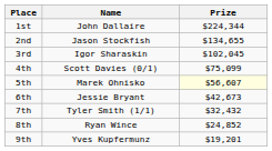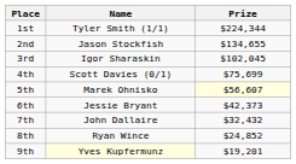 <table class="wikitable">
 <tr>
 <th width="50">Place</th>
 <th width="200">Name</th>
 <th width="125">Prize</th>
 </tr>
 <tr>
 <td align = "center">1st</td>
-<td align = "center">John Dallaire</td>
+<td align = "center">Tyler Smith (1/1)</td>
 <td align = "center">$224,344</td>
 </tr>
 <tr>
 <td align = "center">2nd</td>
 <td align = "center">Jason Stockfish</td>
 <td align = "center">$134,655</td>
 </tr>
 <tr>
 <td align = "center">3rd</td>
 <td align = "center">Igor Sharaskin</td>
 <td align = "center">$102,045</td>
 </tr>
 <tr>
 <td align = "center">4th</td>
 <td align = "center">Scott Davies (0/1)</td>
-<td align = "center">$75,099</td>
+<td align = "center">$75,699</td>
 </tr>
 <tr>
 <td align = "center">5th</td>
 <td align = "center">Marek Ohnisko</td>
 <td align = "center" style="background: lightyellow;">$56,607</td>
 </tr>
 <tr>
 <td align = "center">6th</td>
 <td align = "center">Jessie Bryant</td>
-<td align = "center">$42,673</td>
+<td align = "center">$42,373</td>
 </tr>
 <tr>
 <td align = "center">7th</td>
-<td align = "center">Tyler Smith (1/1)</td>
+<td align = "center">John Dallaire</td>
 <td align = "center">$32,432</td>
 </tr>
 <tr>
 <td align = "center">8th</td>
 <td align = "center">Ryan Wince</td>
 <td align = "center">$24,852</td>
 </tr>
 <tr>
 <td align = "center">9th</td>
-<td align = "center">Yves Kupfermunz</td>
+<td align = "center" style="background: lightyellow;">Yves Kupfermunz</td>
 <td align = "center">$19,201</td>
 </tr>
 </table>
